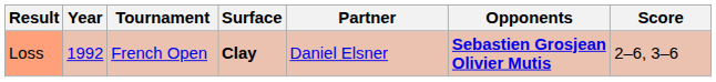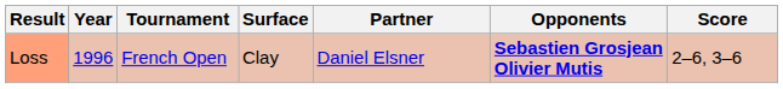 <table class="sortable wikitable">
 <tr>
 <th style="width:40px;">Result</th>
 <th style="width:30px;">Year</th>
 <th style="width:100px;">Tournament</th>
 <th style="width:50px;">Surface</th>
 <th style="width:150px;">Partner</th>
 <th style="width:150px;">Opponents</th>
 <th style="width:90px;" class="unsortable">Score</th>
 </tr>
 <tr style="background:#ebc2af;">
 <td style="background:#ffa07a;">Loss</td>
-<td><a href='#'>1992</a></td>
+<td><a href='#'>1996</a></td>
 <td><a href='#'>French Open</a></td>
-<td><strong>Clay</strong></td>
+<td>Clay</td>
 <td> <a href='#'>Daniel Elsner</a></td>
 <td><strong> <a href='#'>Sebastien Grosjean</a> <br>  <a href='#'>Olivier Mutis</a></strong></td>
 <td>2–6, 3–6</td>
 </tr>
 </table>
